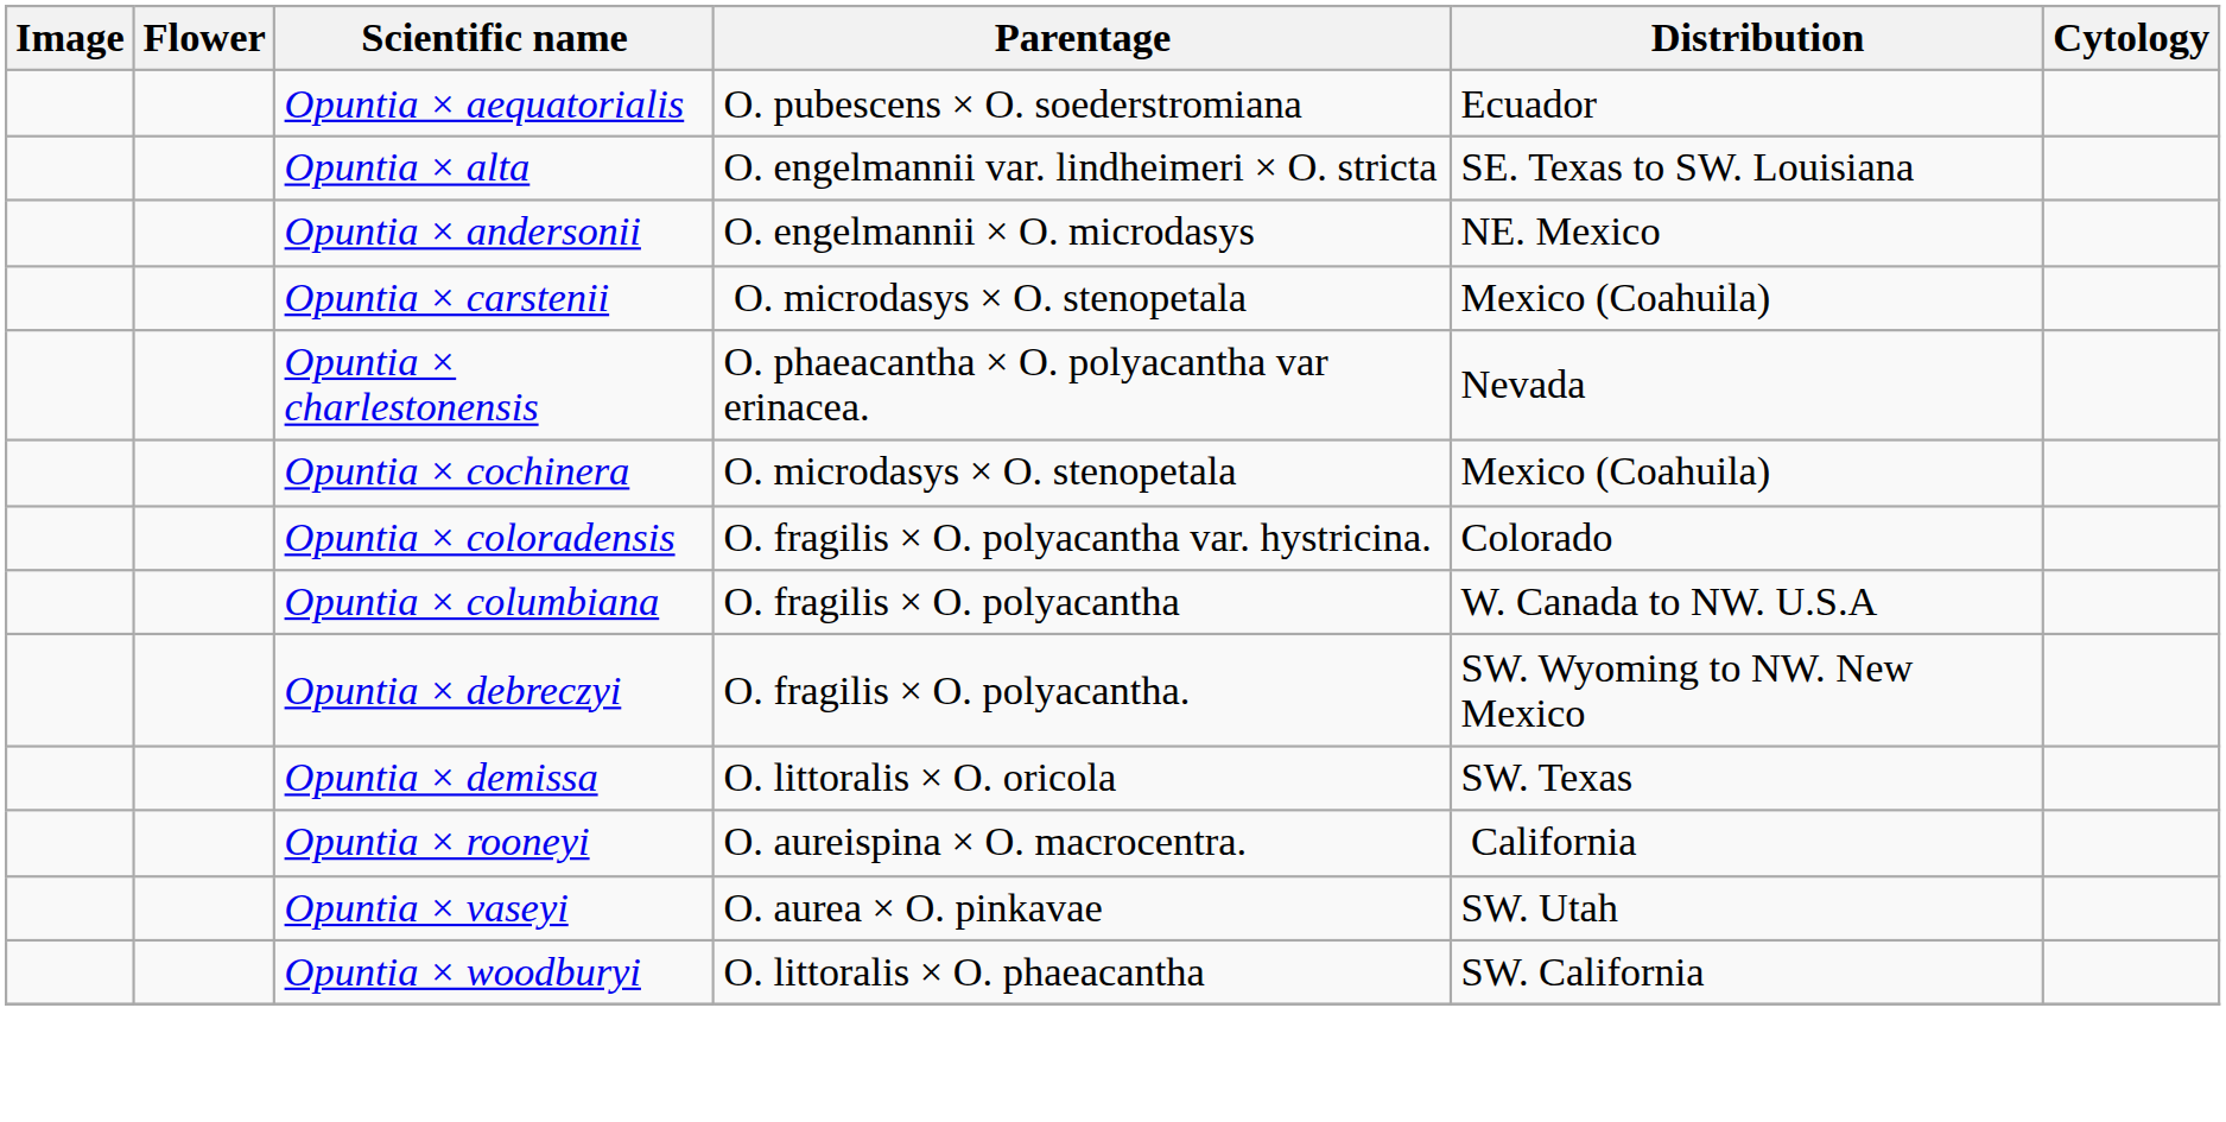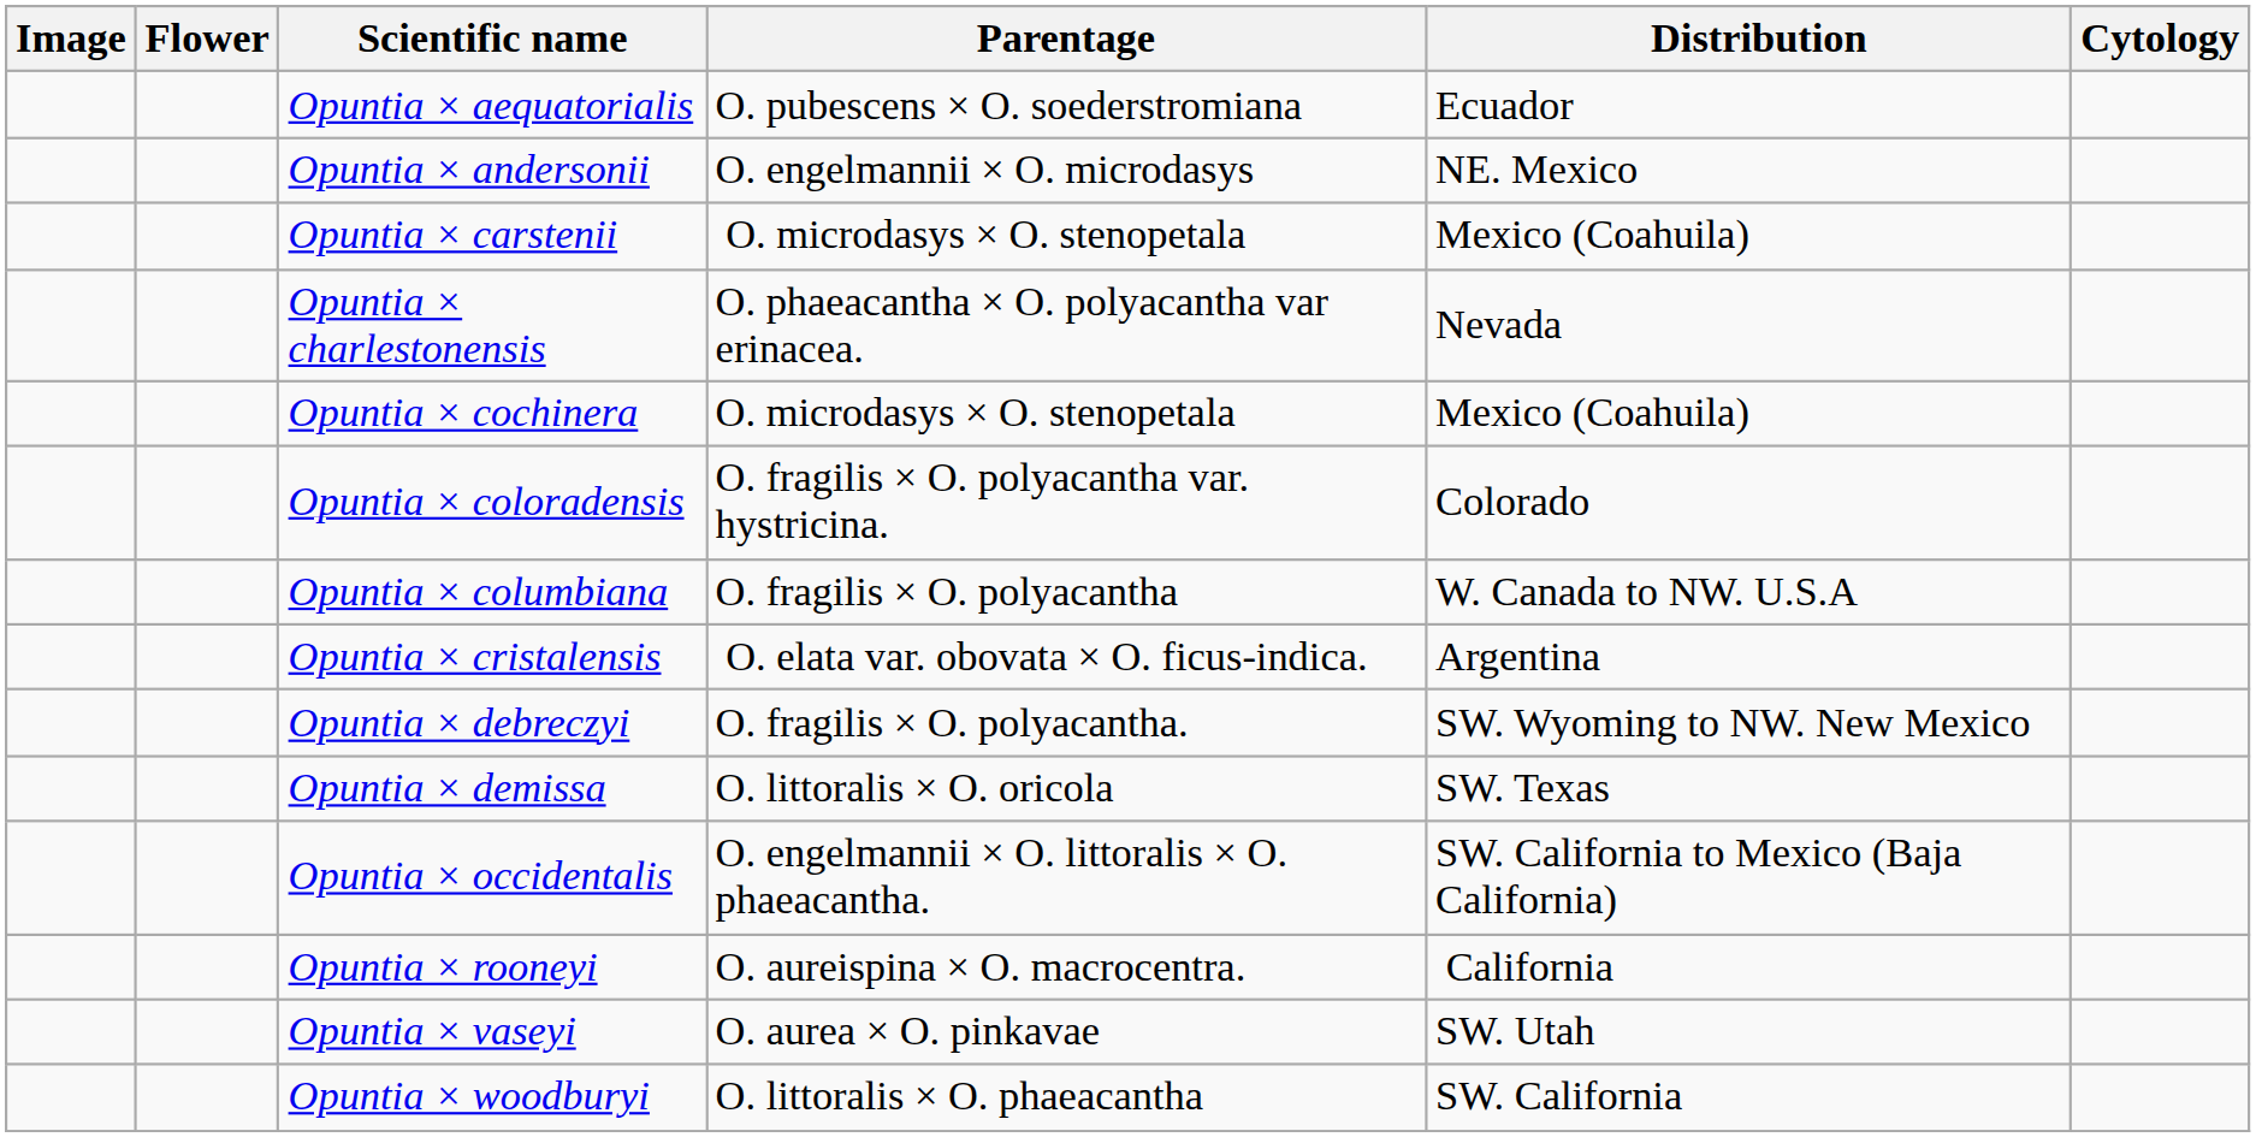 <table class="wikitable sortable">
 <tr>
 <th>Image</th>
 <th>Flower</th>
 <th>Scientific name</th>
 <th>Parentage</th>
 <th>  Distribution</th>
 <th>Cytology</th>
 </tr>
 <tr>
 <td></td>
 <td></td>
 <td><em><a href='#'>Opuntia × aequatorialis</a></em> </td>
 <td>O. pubescens × O. soederstromiana</td>
 <td>Ecuador</td>
-<td></td>
-</tr>
-<tr>
-<td></td>
-<td></td>
-<td><em><a href='#'>Opuntia × alta</a></em> </td>
-<td>O. engelmannii var. lindheimeri × O. stricta</td>
-<td>SE. Texas to SW. Louisiana</td>
 <td></td>
 </tr>
 <tr>
 <td></td>
 <td></td>
 <td><em><a href='#'>Opuntia × andersonii</a></em> </td>
 <td>O. engelmannii × O. microdasys</td>
 <td>NE. Mexico</td>
 <td></td>
 </tr>
 <tr>
 <td></td>
 <td></td>
 <td><em><a href='#'>Opuntia × carstenii</a></em> </td>
 <td> O. microdasys × O. stenopetala</td>
 <td>Mexico (Coahuila)</td>
 <td></td>
 </tr>
 <tr>
 <td></td>
 <td></td>
 <td><em><a href='#'>Opuntia × charlestonensis</a></em> </td>
 <td>O. phaeacantha × O. polyacantha var erinacea.</td>
 <td>Nevada</td>
 <td></td>
 </tr>
 <tr>
 <td></td>
 <td></td>
 <td><em><a href='#'>Opuntia × cochinera</a></em> </td>
 <td>O. microdasys × O. stenopetala</td>
 <td>Mexico (Coahuila)</td>
 <td></td>
 </tr>
 <tr>
 <td></td>
 <td></td>
 <td><em><a href='#'>Opuntia × coloradensis</a></em> </td>
 <td>O. fragilis × O. polyacantha var. hystricina.</td>
 <td>Colorado</td>
 <td></td>
 </tr>
 <tr>
 <td></td>
 <td></td>
 <td><em><a href='#'>Opuntia × columbiana</a></em> </td>
 <td>O. fragilis × O. polyacantha</td>
 <td>W. Canada to NW. U.S.A</td>
 <td></td>
 </tr>
 <tr>
 <td></td>
 <td></td>
+<td><em><a href='#'>Opuntia × cristalensis</a></em> </td>
+<td> O. elata var. obovata × O. ficus-indica.</td>
+<td>Argentina</td>
+<td></td>
+</tr>
+<tr>
+<td></td>
+<td></td>
 <td><em><a href='#'>Opuntia × debreczyi</a></em> </td>
 <td>O. fragilis × O. polyacantha.</td>
 <td>SW. Wyoming to NW. New Mexico  </td>
 <td></td>
 </tr>
 <tr>
 <td></td>
 <td></td>
 <td><em><a href='#'>Opuntia × demissa</a></em> </td>
 <td>O. littoralis × O. oricola</td>
 <td>SW. Texas</td>
+<td></td>
+</tr>
+<tr>
+<td></td>
+<td></td>
+<td><em><a href='#'>Opuntia × occidentalis</a></em> </td>
+<td>O. engelmannii × O. littoralis × O. phaeacantha.</td>
+<td>SW. California to Mexico (Baja California)</td>
 <td></td>
 </tr>
 <tr>
 <td></td>
 <td></td>
 <td><em><a href='#'>Opuntia × rooneyi</a></em> </td>
 <td>O. aureispina × O. macrocentra.</td>
 <td> California</td>
 <td></td>
 </tr>
 <tr>
 <td></td>
 <td></td>
 <td><em><a href='#'>Opuntia × vaseyi</a></em> </td>
 <td>O. aurea × O. pinkavae</td>
 <td>SW. Utah</td>
 <td></td>
 </tr>
 <tr>
 <td></td>
 <td></td>
 <td><em><a href='#'>Opuntia × woodburyi</a></em> </td>
 <td>O. littoralis × O. phaeacantha</td>
 <td>SW. California</td>
 <td></td>
 </tr>
 <tr>
 </tr>
 </table>
